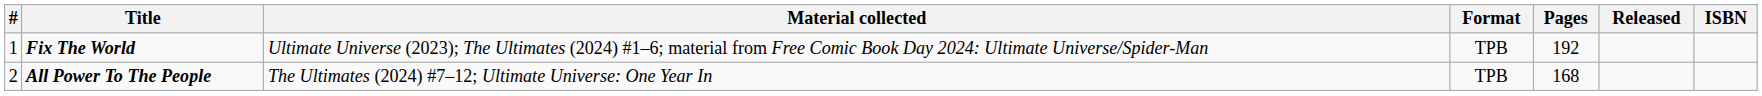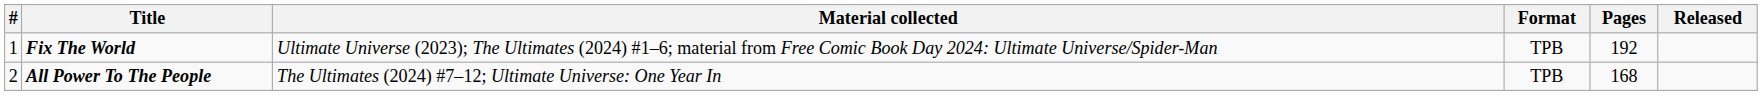 <table class="wikitable" width="98%">
 <tr>
 <th width="4px">#</th>
 <th>Title</th>
 <th>Material collected</th>
 <th class="unsortable">Format</th>
 <th>Pages</th>
 <th>Released</th>
-<th class="unsortable" stylfuhn7se="width: 10em;">ISBN</th>
 </tr>
 <tr>
 <td>1</td>
 <td><strong><em>Fix The World</em></strong></td>
 <td><em>Ultimate Universe</em> (2023); <em>The Ultimates</em> (2024) #1–6; material from <em>Free Comic Book Day 2024: Ultimate Universe/Spider-Man</em></td>
 <td style="text-align: center;">TPB</td>
 <td style="text-align: center;">192</td>
-<td></td>
 <td></td>
 </tr>
 <tr>
 <td>2</td>
 <td><strong><em>All Power To The People</em></strong></td>
 <td><em>The Ultimates</em> (2024) #7–12; <em>Ultimate Universe: One Year In</em></td>
 <td style="text-align: center;">TPB</td>
 <td style="text-align: center;">168</td>
 <td></td>
-<td></td>
 </tr>
 </table>
